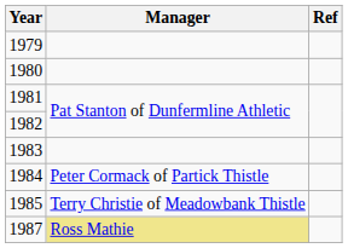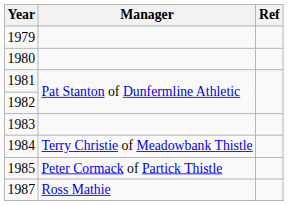 <table class="wikitable">
 <tr>
 <th>Year</th>
 <th>Manager</th>
 <th>Ref</th>
 </tr>
 <tr>
 <td>1979</td>
 <td></td>
 <td></td>
 </tr>
 <tr>
 <td>1980</td>
 <td></td>
 <td></td>
 </tr>
 <tr>
 <td>1981</td>
 <td rowspan="2"><a href='#'>Pat Stanton</a> of <a href='#'>Dunfermline Athletic</a></td>
 <td rowspan="2"></td>
 </tr>
 <tr>
 <td>1982</td>
 </tr>
 <tr>
 <td>1983</td>
 <td></td>
 <td></td>
 </tr>
 <tr>
 <td>1984</td>
+<td><a href='#'>Terry Christie</a> of <a href='#'>Meadowbank Thistle</a></td>
+<td></td>
+</tr>
+<tr>
+<td>1985</td>
 <td><a href='#'>Peter Cormack</a> of <a href='#'>Partick Thistle</a></td>
 <td></td>
 </tr>
 <tr>
-<td>1985</td>
-<td><a href='#'>Terry Christie</a> of <a href='#'>Meadowbank Thistle</a></td>
-<td></td>
-</tr>
-<tr>
 <td>1987</td>
-<td style="background: khaki;"><a href='#'>Ross Mathie</a></td>
+<td><a href='#'>Ross Mathie</a></td>
 <td></td>
 </tr>
 </table>
